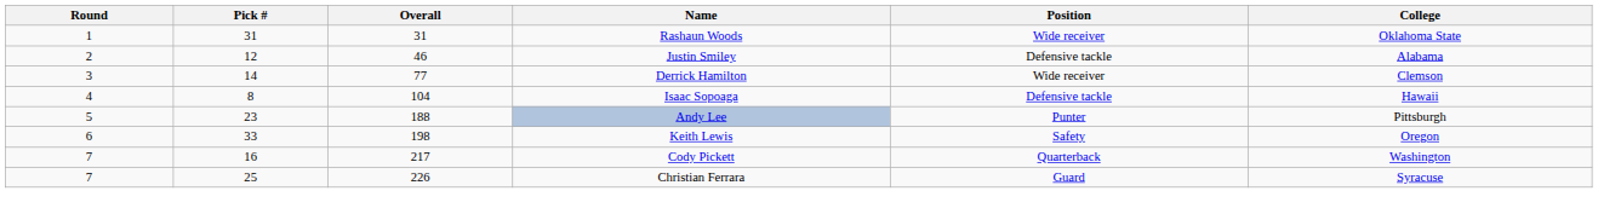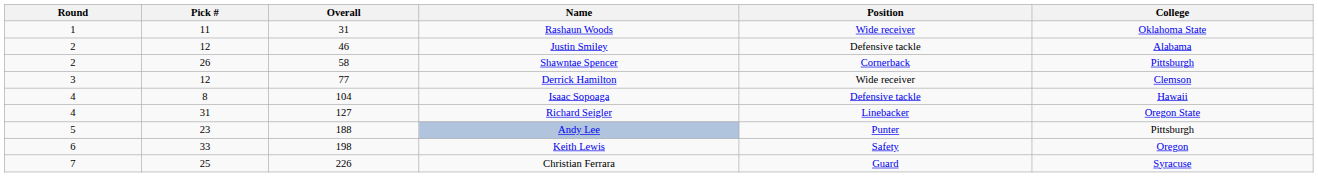 <table class="wikitable sortable sortable" style="width: 100%; text-align:center">
 <tr>
 <th>Round</th>
 <th>Pick #</th>
 <th>Overall</th>
 <th>Name</th>
 <th>Position</th>
 <th>College</th>
 </tr>
 <tr>
 <td>1</td>
-<td>31</td>
+<td>11</td>
 <td>31</td>
 <td><a href='#'>Rashaun Woods</a></td>
 <td><a href='#'>Wide receiver</a></td>
 <td><a href='#'>Oklahoma State</a></td>
 </tr>
 <tr>
 <td>2</td>
 <td>12</td>
 <td>46</td>
 <td><a href='#'>Justin Smiley</a></td>
 <td>Defensive tackle</td>
 <td><a href='#'>Alabama</a></td>
 </tr>
 <tr>
+<td>2</td>
+<td>26</td>
+<td>58</td>
+<td><a href='#'>Shawntae Spencer</a></td>
+<td><a href='#'>Cornerback</a></td>
+<td><a href='#'>Pittsburgh</a></td>
+</tr>
+<tr>
 <td>3</td>
-<td>14</td>
+<td>12</td>
 <td>77</td>
 <td><a href='#'>Derrick Hamilton</a></td>
 <td>Wide receiver</td>
 <td><a href='#'>Clemson</a></td>
 </tr>
 <tr>
 <td>4</td>
 <td>8</td>
 <td>104</td>
 <td><a href='#'>Isaac Sopoaga</a></td>
 <td><a href='#'>Defensive tackle</a></td>
 <td><a href='#'>Hawaii</a></td>
+</tr>
+<tr>
+<td>4</td>
+<td>31</td>
+<td>127</td>
+<td><a href='#'>Richard Seigler</a></td>
+<td><a href='#'>Linebacker</a></td>
+<td><a href='#'>Oregon State</a></td>
 </tr>
 <tr>
 <td>5</td>
 <td>23</td>
 <td>188</td>
 <td bgcolor=lightsteelblue><a href='#'>Andy Lee</a></td>
 <td><a href='#'>Punter</a></td>
 <td>Pittsburgh</td>
 </tr>
 <tr>
 <td>6</td>
 <td>33</td>
 <td>198</td>
 <td><a href='#'>Keith Lewis</a></td>
 <td><a href='#'>Safety</a></td>
 <td><a href='#'>Oregon</a></td>
 </tr>
 <tr>
 <td>7</td>
-<td>16</td>
-<td>217</td>
-<td><a href='#'>Cody Pickett</a></td>
-<td><a href='#'>Quarterback</a></td>
-<td><a href='#'>Washington</a></td>
-</tr>
-<tr>
-<td>7</td>
 <td>25</td>
 <td>226</td>
 <td>Christian Ferrara</td>
 <td><a href='#'>Guard</a></td>
 <td><a href='#'>Syracuse</a></td>
 </tr>
 </table>
